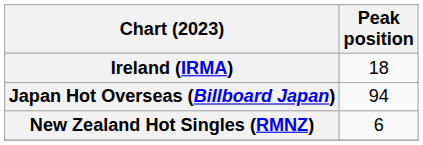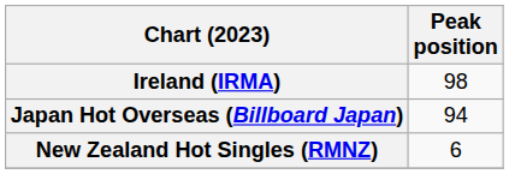 <table class="wikitable sortable plainrowheaders" style="text-align:center">
 <tr>
 <th scope="col">Chart (2023)</th>
 <th scope="col">Peak<br>position</th>
 </tr>
 <tr>
 <th scope="row">Ireland (<a href='#'>IRMA</a>)</th>
-<td>18</td>
+<td>98</td>
 </tr>
 <tr>
 <th scope="row">Japan Hot Overseas (<em><a href='#'>Billboard Japan</a></em>)</th>
 <td>94</td>
 </tr>
 <tr>
 <th scope="row">New Zealand Hot Singles (<a href='#'>RMNZ</a>)</th>
 <td>6</td>
 </tr>
 <tr>
 </tr>
 </table>
